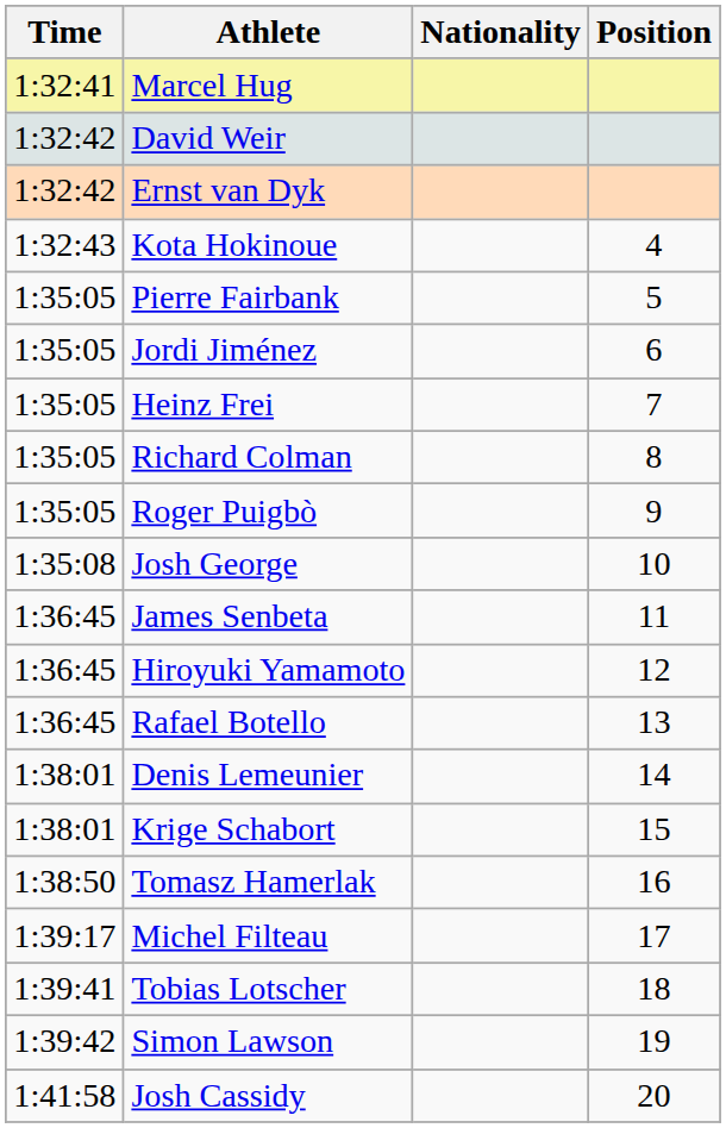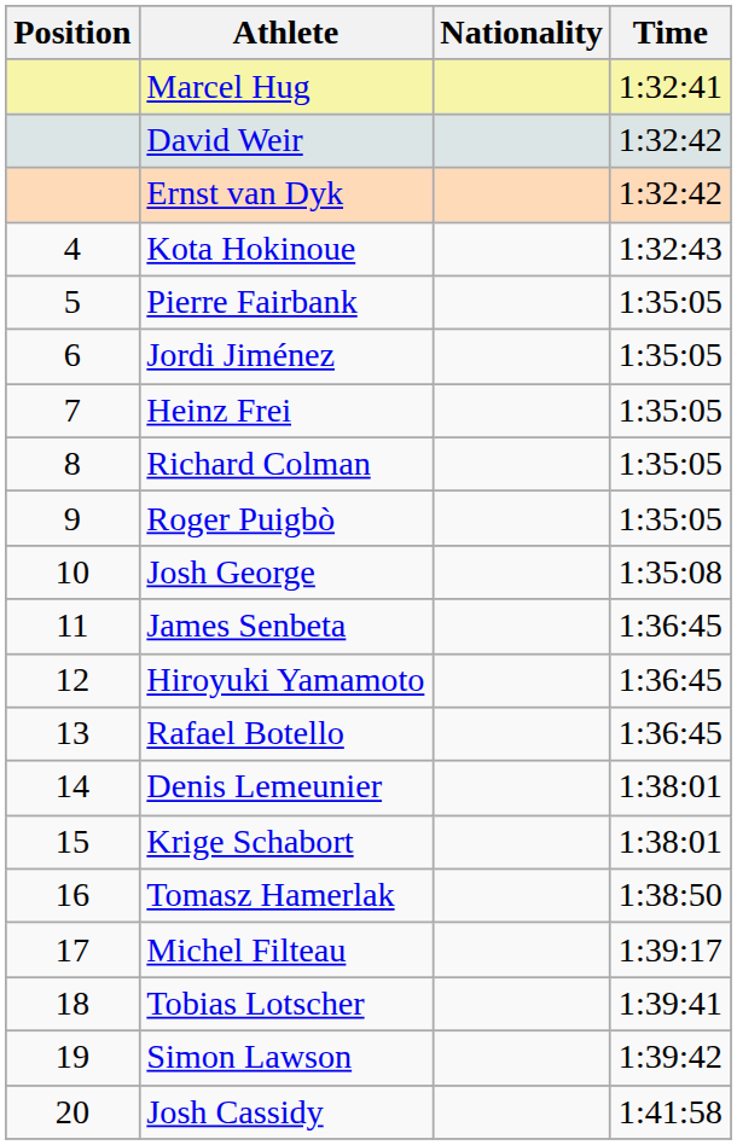 <table class="wikitable sortable">
 <tr>
-<th>Time</th>
+<th>Position</th>
 <th>Athlete</th>
 <th>Nationality</th>
-<th>Position</th>
+<th>Time</th>
 </tr>
 <tr bgcolor="#F7F6A8">
-<td>1:32:41</td>
+<td align=center></td>
 <td><a href='#'>Marcel Hug</a></td>
 <td></td>
-<td align=center></td>
+<td>1:32:41</td>
 </tr>
 <tr bgcolor="#DCE5E5">
-<td>1:32:42</td>
+<td align=center></td>
 <td><a href='#'>David Weir</a></td>
 <td></td>
-<td align=center></td>
+<td>1:32:42</td>
 </tr>
 <tr bgcolor="#FFDAB9">
-<td>1:32:42</td>
+<td align=center></td>
 <td><a href='#'>Ernst van Dyk</a></td>
 <td></td>
-<td align=center></td>
+<td>1:32:42</td>
 </tr>
 <tr>
-<td>1:32:43</td>
+<td align=center>4</td>
 <td><a href='#'>Kota Hokinoue</a></td>
 <td></td>
-<td align=center>4</td>
+<td>1:32:43</td>
 </tr>
 <tr>
-<td>1:35:05</td>
+<td align=center>5</td>
 <td><a href='#'>Pierre Fairbank</a></td>
 <td></td>
-<td align=center>5</td>
+<td>1:35:05</td>
 </tr>
 <tr>
-<td>1:35:05</td>
+<td align=center>6</td>
 <td><a href='#'>Jordi Jiménez</a></td>
 <td></td>
-<td align=center>6</td>
+<td>1:35:05</td>
 </tr>
 <tr>
-<td>1:35:05</td>
+<td align=center>7</td>
 <td><a href='#'>Heinz Frei</a></td>
 <td></td>
-<td align=center>7</td>
+<td>1:35:05</td>
 </tr>
 <tr>
-<td>1:35:05</td>
+<td align=center>8</td>
 <td><a href='#'>Richard Colman</a></td>
 <td></td>
-<td align=center>8</td>
+<td>1:35:05</td>
 </tr>
 <tr>
-<td>1:35:05</td>
+<td align=center>9</td>
 <td><a href='#'>Roger Puigbò</a></td>
 <td></td>
-<td align=center>9</td>
+<td>1:35:05</td>
 </tr>
 <tr>
-<td>1:35:08</td>
+<td align=center>10</td>
 <td><a href='#'>Josh George</a></td>
 <td></td>
-<td align=center>10</td>
+<td>1:35:08</td>
 </tr>
 <tr>
-<td>1:36:45</td>
+<td align=center>11</td>
 <td><a href='#'>James Senbeta</a></td>
 <td></td>
-<td align=center>11</td>
+<td>1:36:45</td>
 </tr>
 <tr>
-<td>1:36:45</td>
+<td align=center>12</td>
 <td><a href='#'>Hiroyuki Yamamoto</a></td>
 <td></td>
-<td align=center>12</td>
+<td>1:36:45</td>
 </tr>
 <tr>
-<td>1:36:45</td>
+<td align=center>13</td>
 <td><a href='#'>Rafael Botello</a></td>
 <td></td>
-<td align=center>13</td>
+<td>1:36:45</td>
 </tr>
 <tr>
-<td>1:38:01</td>
+<td align=center>14</td>
 <td><a href='#'>Denis Lemeunier</a></td>
 <td></td>
-<td align=center>14</td>
+<td>1:38:01</td>
 </tr>
 <tr>
-<td>1:38:01</td>
+<td align=center>15</td>
 <td><a href='#'>Krige Schabort</a></td>
 <td></td>
-<td align=center>15</td>
+<td>1:38:01</td>
 </tr>
 <tr>
-<td>1:38:50</td>
+<td align=center>16</td>
 <td><a href='#'>Tomasz Hamerlak</a></td>
 <td></td>
-<td align=center>16</td>
+<td>1:38:50</td>
 </tr>
 <tr>
-<td>1:39:17</td>
+<td align=center>17</td>
 <td><a href='#'>Michel Filteau</a></td>
 <td></td>
-<td align=center>17</td>
+<td>1:39:17</td>
 </tr>
 <tr>
-<td>1:39:41</td>
+<td align=center>18</td>
 <td><a href='#'>Tobias Lotscher</a></td>
 <td></td>
-<td align=center>18</td>
+<td>1:39:41</td>
 </tr>
 <tr>
-<td>1:39:42</td>
+<td align=center>19</td>
 <td><a href='#'>Simon Lawson</a></td>
 <td></td>
-<td align=center>19</td>
+<td>1:39:42</td>
 </tr>
 <tr>
-<td>1:41:58</td>
+<td align=center>20</td>
 <td><a href='#'>Josh Cassidy</a></td>
 <td></td>
-<td align=center>20</td>
+<td>1:41:58</td>
 </tr>
 </table>
